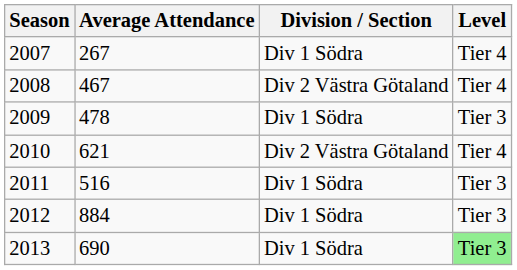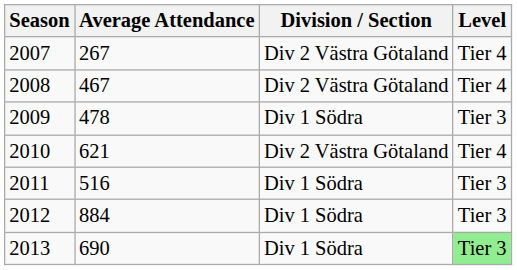 <table class="wikitable">
 <tr style="background:#f0f6fa;">
 <th>Season</th>
 <th>Average Attendance</th>
 <th>Division / Section</th>
 <th>Level</th>
 </tr>
 <tr>
 <td>2007</td>
 <td>267</td>
-<td>Div 1 Södra</td>
+<td>Div 2 Västra Götaland</td>
 <td>Tier 4</td>
 </tr>
 <tr>
 <td>2008</td>
 <td>467</td>
 <td>Div 2 Västra Götaland</td>
 <td>Tier 4</td>
 </tr>
 <tr>
 <td>2009</td>
 <td>478</td>
 <td>Div 1 Södra</td>
 <td>Tier 3</td>
 </tr>
 <tr>
 <td>2010</td>
 <td>621</td>
 <td>Div 2 Västra Götaland</td>
 <td>Tier 4</td>
 </tr>
 <tr>
 <td>2011</td>
 <td>516</td>
 <td>Div 1 Södra</td>
 <td>Tier 3</td>
 </tr>
 <tr>
 <td>2012</td>
 <td>884</td>
 <td>Div 1 Södra</td>
 <td>Tier 3</td>
 </tr>
 <tr>
 <td>2013</td>
 <td>690</td>
 <td>Div 1 Södra</td>
 <td style="background: lightgreen;">Tier 3</td>
 </tr>
 </table>
